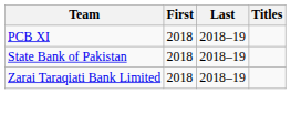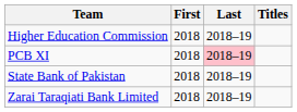 <table class="wikitable sortable plainrowheaders" style="text-align:center;">
 <tr>
 <th scope="col">Team</th>
 <th scope="col">First</th>
 <th scope="col">Last</th>
 <th scope="col">Titles</th>
 </tr>
 <tr align="left">
+<td><a href='#'>Higher Education Commission</a></td>
+<td>2018</td>
+<td>2018–19</td>
+<td></td>
+</tr>
+<tr align="left">
 <td><a href='#'>PCB XI</a></td>
 <td>2018</td>
-<td>2018–19</td>
+<td style="background: pink;">2018–19</td>
 <td></td>
 </tr>
 <tr align="left">
 <td><a href='#'>State Bank of Pakistan</a></td>
 <td>2018</td>
 <td>2018–19</td>
 <td></td>
 </tr>
 <tr align="left">
 <td><a href='#'>Zarai Taraqiati Bank Limited</a></td>
 <td>2018</td>
 <td>2018–19</td>
 <td></td>
 </tr>
 </table>
